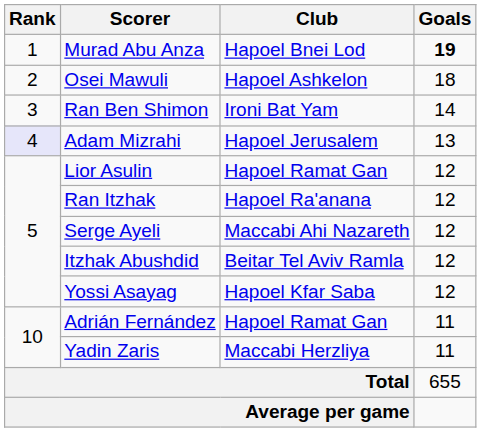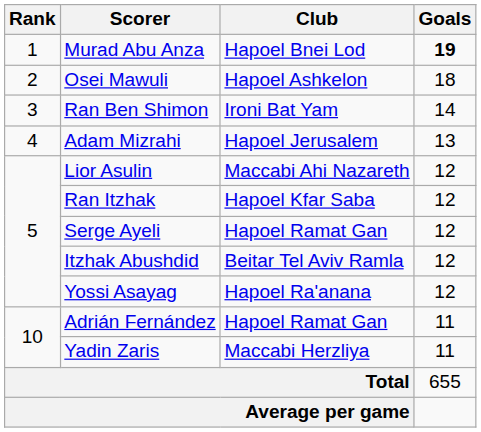 <table class="wikitable">
 <tr>
 <th>Rank</th>
 <th>Scorer</th>
 <th>Club</th>
 <th>Goals</th>
 </tr>
 <tr>
 <td align="center">1</td>
 <td> <a href='#'>Murad Abu Anza</a></td>
 <td><a href='#'>Hapoel Bnei Lod</a></td>
 <td align="center"><strong>19</strong></td>
 </tr>
 <tr>
 <td align="center">2</td>
 <td> <a href='#'>Osei Mawuli</a></td>
 <td><a href='#'>Hapoel Ashkelon</a></td>
 <td align="center">18</td>
 </tr>
 <tr>
 <td align="center">3</td>
 <td> <a href='#'>Ran Ben Shimon</a></td>
 <td><a href='#'>Ironi Bat Yam</a></td>
 <td align="center">14</td>
 </tr>
 <tr>
-<td align="center" style="background: lavender;">4</td>
+<td align="center">4</td>
 <td> <a href='#'>Adam Mizrahi</a></td>
 <td><a href='#'>Hapoel Jerusalem</a></td>
 <td align="center">13</td>
 </tr>
 <tr>
 <td align="center" rowspan="5">5</td>
 <td> <a href='#'>Lior Asulin</a></td>
-<td><a href='#'>Hapoel Ramat Gan</a></td>
+<td><a href='#'>Maccabi Ahi Nazareth</a></td>
 <td align="center">12</td>
 </tr>
 <tr>
 <td> <a href='#'>Ran Itzhak</a></td>
-<td><a href='#'>Hapoel Ra'anana</a></td>
+<td><a href='#'>Hapoel Kfar Saba</a></td>
 <td align="center">12</td>
 </tr>
 <tr>
 <td> <a href='#'>Serge Ayeli</a></td>
-<td><a href='#'>Maccabi Ahi Nazareth</a></td>
+<td><a href='#'>Hapoel Ramat Gan</a></td>
 <td align="center">12</td>
 </tr>
 <tr>
 <td> <a href='#'>Itzhak Abushdid</a></td>
 <td><a href='#'>Beitar Tel Aviv Ramla</a></td>
 <td align="center">12</td>
 </tr>
 <tr>
 <td> <a href='#'>Yossi Asayag</a></td>
-<td><a href='#'>Hapoel Kfar Saba</a></td>
+<td><a href='#'>Hapoel Ra'anana</a></td>
 <td align="center">12</td>
 </tr>
 <tr>
 <td align="center" rowspan="2">10</td>
 <td> <a href='#'>Adrián Fernández</a></td>
 <td><a href='#'>Hapoel Ramat Gan</a></td>
 <td align="center">11</td>
 </tr>
 <tr>
 <td> <a href='#'>Yadin Zaris</a></td>
 <td><a href='#'>Maccabi Herzliya</a></td>
 <td align="center">11</td>
 </tr>
 <tr>
 <td bgcolor="#F2F2F2" colspan="3" align="right"><strong>Total</strong></td>
 <td align="center">655</td>
 </tr>
 <tr>
 <td bgcolor="#F2F2F2" colspan="3" align="right"><strong>Average per game</strong></td>
 <td align="center"></td>
 </tr>
 </table>
